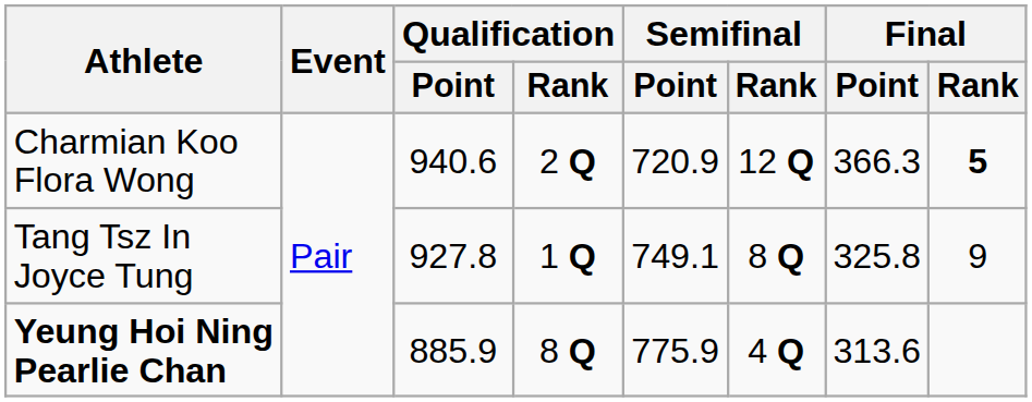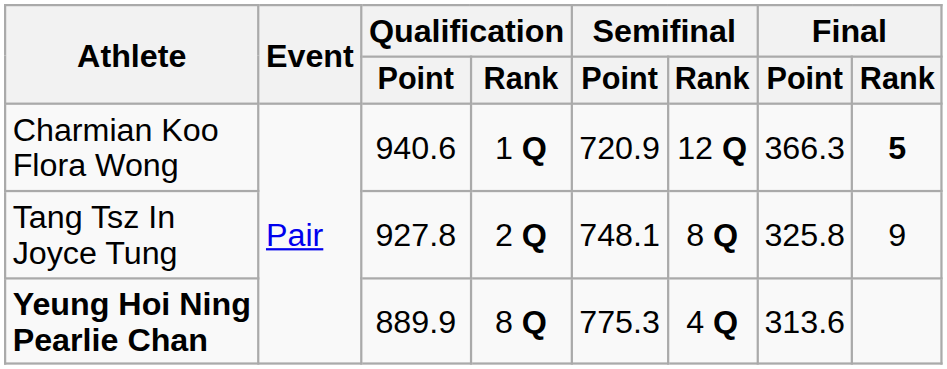 <table class=wikitable style=font-size:90%;text-align:center>
 <tr>
 <th rowspan="2">Athlete</th>
 <th rowspan="2">Event</th>
 <th colspan=2>Qualification</th>
 <th colspan=2>Semifinal</th>
 <th colspan=2>Final</th>
 </tr>
 <tr style="font-size:95%">
 <th>Point</th>
 <th>Rank</th>
 <th>Point</th>
 <th>Rank</th>
 <th>Point</th>
 <th>Rank</th>
 </tr>
 <tr>
 <td align=left>Charmian Koo<br>Flora Wong</td>
 <td align=left rowspan=3><a href='#'>Pair</a></td>
 <td>940.6</td>
-<td>2 <strong>Q</strong></td>
+<td>1 <strong>Q</strong></td>
 <td>720.9</td>
 <td>12 <strong>Q</strong></td>
 <td>366.3</td>
 <td><strong>5</strong></td>
 </tr>
 <tr>
 <td align=left>Tang Tsz In<br>Joyce Tung</td>
 <td>927.8</td>
-<td>1 <strong>Q</strong></td>
-<td>749.1</td>
+<td>2 <strong>Q</strong></td>
+<td>748.1</td>
 <td>8 <strong>Q</strong></td>
 <td>325.8</td>
 <td>9</td>
 </tr>
 <tr>
 <td align=left><strong>Yeung Hoi Ning<br>Pearlie Chan</strong></td>
-<td>885.9</td>
+<td>889.9</td>
 <td>8 <strong>Q</strong></td>
-<td>775.9</td>
+<td>775.3</td>
 <td>4 <strong>Q</strong></td>
 <td>313.6</td>
 <td></td>
 </tr>
 </table>
